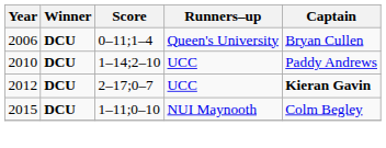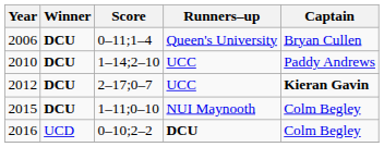 <table class="wikitable collapsible">
 <tr>
 <th>Year</th>
 <th>Winner</th>
 <th>Score</th>
 <th>Runners–up</th>
 <th>Captain</th>
 </tr>
 <tr>
 <td>2006</td>
 <td><strong>DCU</strong></td>
 <td>0–11;1–4</td>
 <td><a href='#'>Queen's University</a></td>
 <td><a href='#'>Bryan Cullen</a></td>
 </tr>
 <tr>
 <td>2010</td>
 <td><strong>DCU</strong></td>
 <td>1–14;2–10 </td>
 <td><a href='#'>UCC</a></td>
 <td><a href='#'>Paddy Andrews</a></td>
 </tr>
 <tr>
 <td>2012</td>
 <td><strong>DCU</strong></td>
 <td>2–17;0–7</td>
 <td><a href='#'>UCC</a></td>
 <td><strong>Kieran Gavin</strong></td>
 </tr>
 <tr>
 <td>2015</td>
 <td><strong>DCU</strong></td>
 <td>1–11;0–10</td>
 <td><a href='#'>NUI Maynooth</a></td>
 <td><a href='#'>Colm Begley</a></td>
 </tr>
 <tr>
+<td>2016</td>
+<td><a href='#'>UCD</a></td>
+<td>0–10;2–2</td>
+<td><strong>DCU</strong></td>
+<td><a href='#'>Colm Begley</a></td>
+</tr>
+<tr>
 </tr>
 </table>
